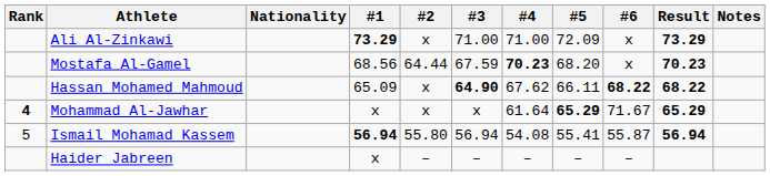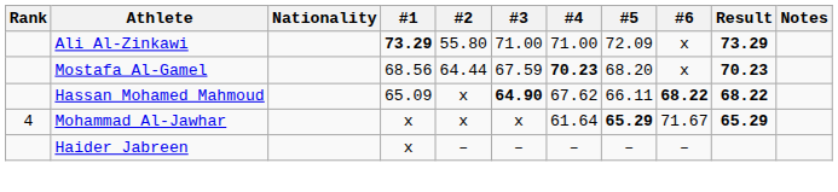 <table class="wikitable sortable" style="text-align:center">
 <tr>
 <th>Rank</th>
 <th>Athlete</th>
 <th>Nationality</th>
 <th>#1</th>
 <th>#2</th>
 <th>#3</th>
 <th>#4</th>
 <th>#5</th>
 <th>#6</th>
 <th>Result</th>
 <th>Notes</th>
 </tr>
 <tr>
 <td></td>
 <td align="left"><a href='#'>Ali Al-Zinkawi</a></td>
 <td align=left></td>
 <td><strong>73.29</strong></td>
-<td>x</td>
+<td>55.80</td>
 <td>71.00</td>
 <td>71.00</td>
 <td>72.09</td>
 <td>x</td>
 <td><strong>73.29</strong></td>
 <td></td>
 </tr>
 <tr>
 <td></td>
 <td align="left"><a href='#'>Mostafa Al-Gamel</a></td>
 <td align=left></td>
 <td>68.56</td>
 <td>64.44</td>
 <td>67.59</td>
 <td><strong>70.23</strong></td>
 <td>68.20</td>
 <td>x</td>
 <td><strong>70.23</strong></td>
 <td></td>
 </tr>
 <tr>
 <td></td>
 <td align="left"><a href='#'>Hassan Mohamed Mahmoud</a></td>
 <td align=left></td>
 <td>65.09</td>
 <td>x</td>
 <td><strong>64.90</strong></td>
 <td>67.62</td>
 <td>66.11</td>
 <td><strong>68.22</strong></td>
 <td><strong>68.22</strong></td>
 <td></td>
 </tr>
 <tr>
-<td><strong>4</strong></td>
+<td>4</td>
 <td align="left"><a href='#'>Mohammad Al-Jawhar</a></td>
 <td align=left></td>
 <td>x</td>
 <td>x</td>
 <td>x</td>
 <td>61.64</td>
 <td><strong>65.29</strong></td>
 <td>71.67</td>
 <td><strong>65.29</strong></td>
-<td></td>
-</tr>
-<tr>
-<td>5</td>
-<td align="left"><a href='#'>Ismail Mohamad Kassem</a></td>
-<td align=left></td>
-<td><strong>56.94</strong></td>
-<td>55.80</td>
-<td>56.94</td>
-<td>54.08</td>
-<td>55.41</td>
-<td>55.87</td>
-<td><strong>56.94</strong></td>
 <td></td>
 </tr>
 <tr>
 <td></td>
 <td align="left"><a href='#'>Haider Jabreen</a></td>
 <td align=left></td>
 <td>x</td>
 <td>–</td>
 <td>–</td>
 <td>–</td>
 <td>–</td>
 <td>–</td>
 <td><strong></strong></td>
 <td></td>
 </tr>
 </table>
